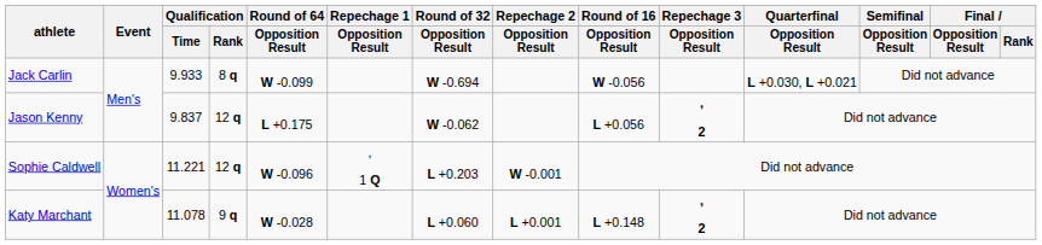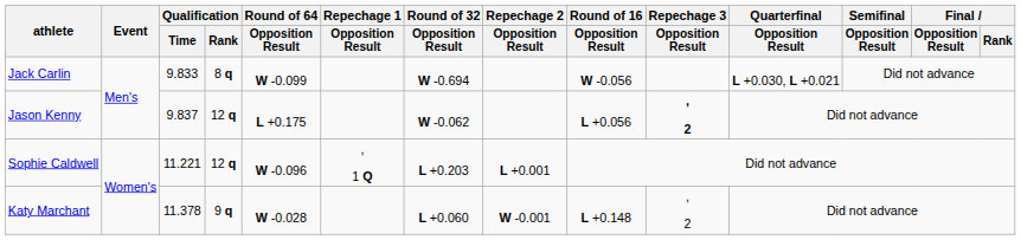 <table class=wikitable style=font-size:90%;text-align:center>
 <tr>
 <th rowspan=2>athlete</th>
 <th rowspan=2>Event</th>
 <th colspan=2>Qualification</th>
 <th>Round of 64</th>
 <th>Repechage 1</th>
 <th>Round of 32</th>
 <th>Repechage 2</th>
 <th>Round of 16</th>
 <th>Repechage 3</th>
 <th>Quarterfinal</th>
 <th>Semifinal</th>
 <th colspan=2>Final / </th>
 </tr>
 <tr style=font-size:95%>
 <th>Time</th>
 <th>Rank</th>
 <th>Opposition<br>Result</th>
 <th>Opposition<br>Result</th>
 <th>Opposition<br>Result</th>
 <th>Opposition<br>Result</th>
 <th>Opposition<br>Result</th>
 <th>Opposition<br>Result</th>
 <th>Opposition<br>Result</th>
 <th>Opposition<br>Result</th>
 <th>Opposition<br>Result</th>
 <th>Rank</th>
 </tr>
 <tr>
 <td align=left><a href='#'>Jack Carlin</a></td>
 <td align=left rowspan=2><a href='#'>Men's</a></td>
-<td>9.933</td>
+<td>9.833</td>
 <td>8 <strong>q</strong></td>
 <td><br><strong>W</strong> -0.099</td>
 <td></td>
 <td><br><strong>W</strong> -0.694</td>
 <td></td>
 <td><br><strong>W</strong> -0.056</td>
 <td></td>
 <td><br><strong>L</strong> +0.030, <strong>L</strong> +0.021</td>
 <td colspan=3>Did not advance</td>
 </tr>
 <tr>
 <td align=left><a href='#'>Jason Kenny</a></td>
 <td>9.837</td>
 <td>12 <strong>q</strong></td>
 <td><br><strong>L</strong> +0.175</td>
 <td></td>
 <td><br><strong>W</strong> -0.062</td>
 <td></td>
 <td><br><strong>L</strong> +0.056</td>
 <td><strong>,<br><br>2</strong></td>
 <td colspan=4>Did not advance</td>
 </tr>
 <tr>
 <td align=left><a href='#'>Sophie Caldwell</a></td>
 <td align=left rowspan=2><a href='#'>Women's</a></td>
 <td>11.221</td>
 <td>12 <strong>q</strong></td>
 <td><br><strong>W</strong> -0.096</td>
 <td>,<br><br>1 <strong>Q</strong></td>
 <td><br><strong>L</strong> +0.203</td>
-<td><br><strong>W</strong> -0.001</td>
+<td><br><strong>L</strong> +0.001</td>
 <td colspan=6>Did not advance</td>
 </tr>
 <tr>
 <td align=left><a href='#'>Katy Marchant</a></td>
-<td>11.078</td>
+<td>11.378</td>
 <td>9 <strong>q</strong></td>
 <td><br><strong>W</strong> -0.028</td>
 <td></td>
 <td><br><strong>L</strong> +0.060</td>
-<td><br><strong>L</strong> +0.001</td>
+<td><br><strong>W</strong> -0.001</td>
 <td><br><strong>L</strong> +0.148</td>
-<td><strong>,<br><br>2</strong></td>
+<td>,<br><br>2</td>
 <td colspan=4>Did not advance</td>
 </tr>
 </table>
